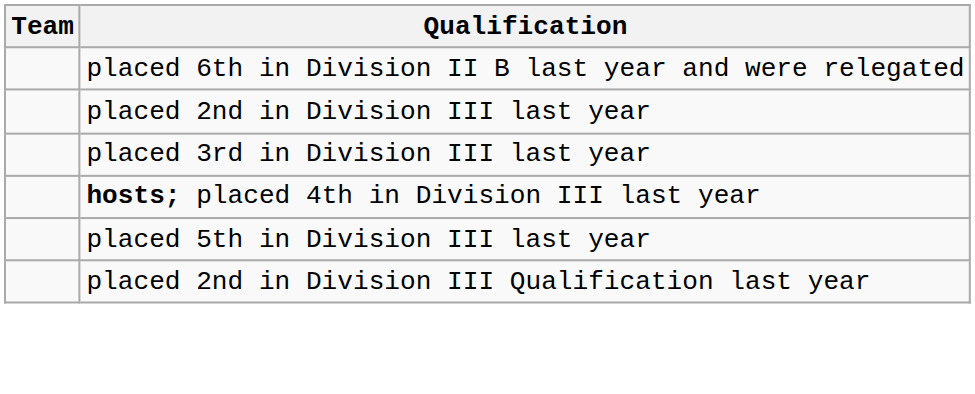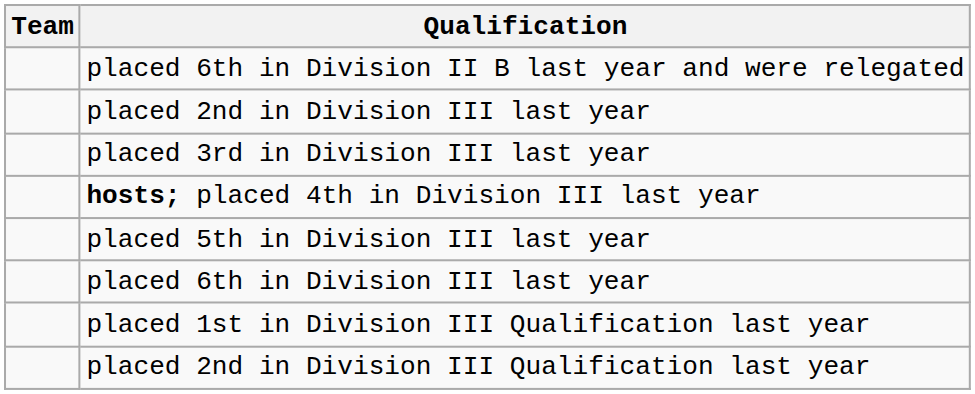 <table class="wikitable">
 <tr>
 <th>Team</th>
 <th>Qualification</th>
 </tr>
 <tr>
 <td></td>
 <td>placed 6th in Division II B last year and were relegated</td>
 </tr>
 <tr>
 <td></td>
 <td>placed 2nd in Division III last year</td>
 </tr>
 <tr>
 <td></td>
 <td>placed 3rd in Division III last year</td>
 </tr>
 <tr>
 <td></td>
 <td><strong>hosts;</strong> placed 4th in Division III last year</td>
 </tr>
 <tr>
 <td></td>
 <td>placed 5th in Division III last year</td>
 </tr>
 <tr>
 <td></td>
+<td>placed 6th in Division III last year</td>
+</tr>
+<tr>
+<td></td>
+<td>placed 1st in Division III Qualification last year</td>
+</tr>
+<tr>
+<td></td>
 <td>placed 2nd in Division III Qualification last year</td>
 </tr>
 </table>
